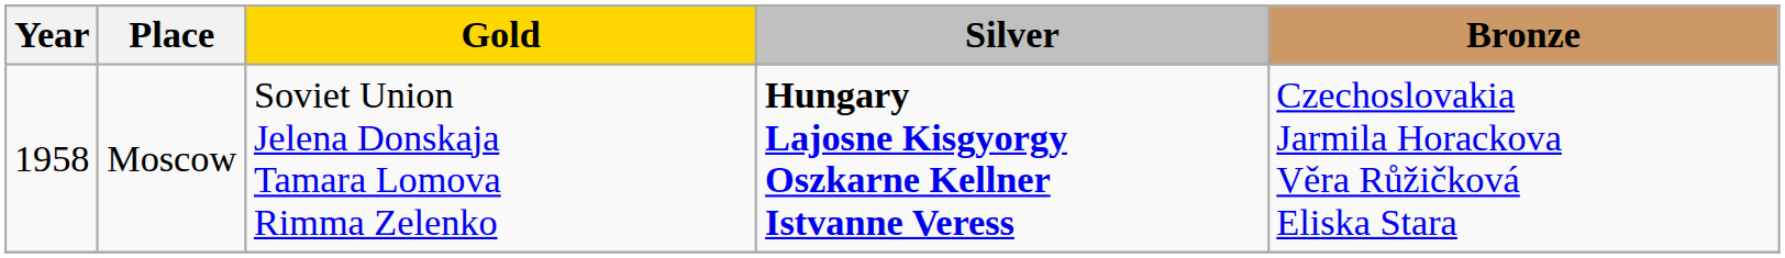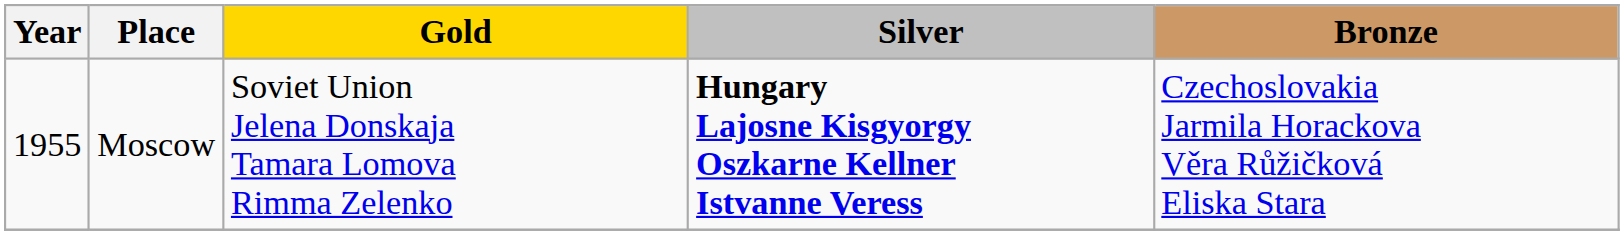 <table class="wikitable">
 <tr>
 <th>Year</th>
 <th>Place</th>
 <th style="background:gold"    width="210">Gold</th>
 <th style="background:silver"  width="210">Silver</th>
 <th style="background:#cc9966" width="210">Bronze</th>
 </tr>
 <tr>
-<td>1958</td>
+<td>1955</td>
 <td> Moscow</td>
 <td> Soviet Union<br><a href='#'>Jelena Donskaja</a><br><a href='#'>Tamara Lomova</a><br><a href='#'>Rimma Zelenko</a></td>
 <td><strong> Hungary<br><a href='#'>Lajosne Kisgyorgy</a><br><a href='#'>Oszkarne Kellner</a><br><a href='#'>Istvanne Veress</a></strong></td>
 <td> <a href='#'>Czechoslovakia</a><br><a href='#'>Jarmila Horackova</a><br><a href='#'>Věra Růžičková</a><br><a href='#'>Eliska Stara</a></td>
 </tr>
 <tr>
 </tr>
 </table>
